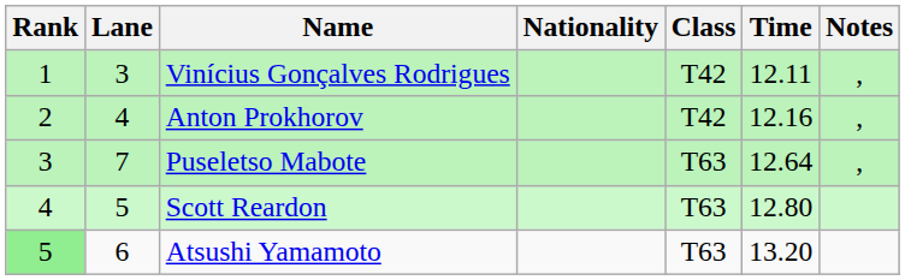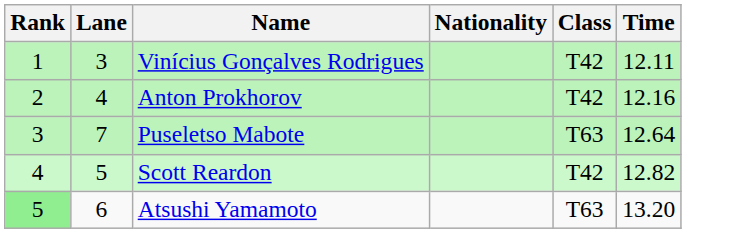 <table class="wikitable sortable" style="text-align:center">
 <tr>
 <th>Rank</th>
 <th>Lane</th>
 <th>Name</th>
 <th>Nationality</th>
 <th>Class</th>
 <th>Time</th>
-<th>Notes</th>
 </tr>
 <tr bgcolor=bbf3bb>
 <td>1</td>
 <td>3</td>
 <td align="left"><a href='#'>Vinícius Gonçalves Rodrigues</a></td>
 <td align="left"></td>
 <td>T42</td>
 <td>12.11</td>
-<td>, </td>
 </tr>
 <tr bgcolor=bbf3bb>
 <td>2</td>
 <td>4</td>
 <td align="left"><a href='#'>Anton Prokhorov</a></td>
 <td align="left"></td>
 <td>T42</td>
 <td>12.16</td>
-<td>, </td>
 </tr>
 <tr bgcolor=bbf3bb>
 <td>3</td>
 <td>7</td>
 <td align="left"><a href='#'>Puseletso Mabote</a></td>
 <td align="left"></td>
 <td>T63</td>
 <td>12.64</td>
-<td>, </td>
 </tr>
 <tr bgcolor=ccf9cc>
 <td>4</td>
 <td>5</td>
 <td align="left"><a href='#'>Scott Reardon</a></td>
 <td align="left"></td>
-<td>T63</td>
-<td>12.80</td>
-<td></td>
+<td>T42</td>
+<td>12.82</td>
 </tr>
 <tr>
 <td style="background: lightgreen;">5</td>
 <td>6</td>
 <td align="left"><a href='#'>Atsushi Yamamoto</a></td>
 <td align="left"></td>
 <td>T63</td>
 <td>13.20</td>
-<td></td>
 </tr>
 </table>
